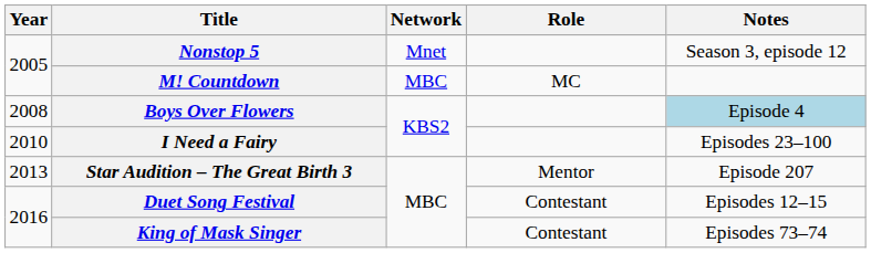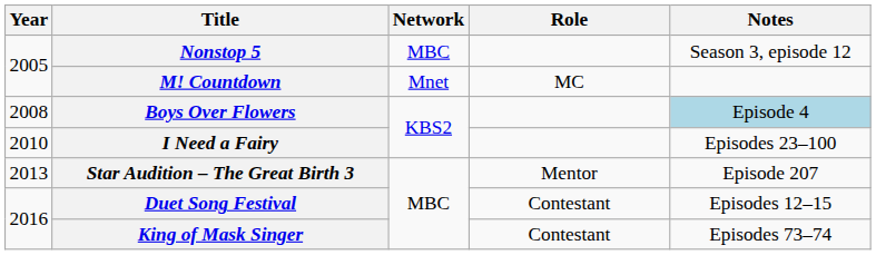 <table class="wikitable sortable plainrowheaders" style="text-align:center;" border="1">
 <tr>
 <th scope="col" style="width: 2em;">Year</th>
 <th scope="col" style="width: 17em;">Title</th>
 <th scope="col" style="width: 2em;">Network</th>
 <th scope="col" style="width: 10em;">Role</th>
 <th scope="col" style="width: 10em;">Notes</th>
 </tr>
 <tr>
 <td rowspan="2">2005</td>
 <th scope="row"><em><a href='#'>Nonstop 5</a></em></th>
-<td><a href='#'>Mnet</a></td>
+<td><a href='#'>MBC</a></td>
 <td></td>
 <td>Season 3, episode 12</td>
 </tr>
 <tr>
 <th scope=row><em><a href='#'>M! Countdown</a></em></th>
-<td><a href='#'>MBC</a></td>
+<td><a href='#'>Mnet</a></td>
 <td>MC</td>
 </tr>
 <tr>
 <td>2008</td>
 <th scope="row"><em><a href='#'>Boys Over Flowers</a></em></th>
 <td rowspan="2"><a href='#'>KBS2</a></td>
 <td></td>
 <td style="background: lightblue;">Episode 4</td>
 </tr>
 <tr>
 <td>2010</td>
 <th scope="row"><em>I Need a Fairy</em></th>
 <td></td>
 <td>Episodes 23–100</td>
 </tr>
 <tr>
 <td>2013</td>
 <th scope="row"><em>Star Audition – The Great Birth 3</em></th>
 <td rowspan="3">MBC</td>
 <td>Mentor</td>
 <td>Episode 207</td>
 </tr>
 <tr>
 <td rowspan="2">2016</td>
 <th scope="row"><em><a href='#'>Duet Song Festival</a></em></th>
 <td>Contestant</td>
 <td>Episodes 12–15</td>
 </tr>
 <tr>
 <th scope=row><em><a href='#'>King of Mask Singer</a></em></th>
 <td>Contestant</td>
 <td>Episodes 73–74</td>
 </tr>
 </table>
